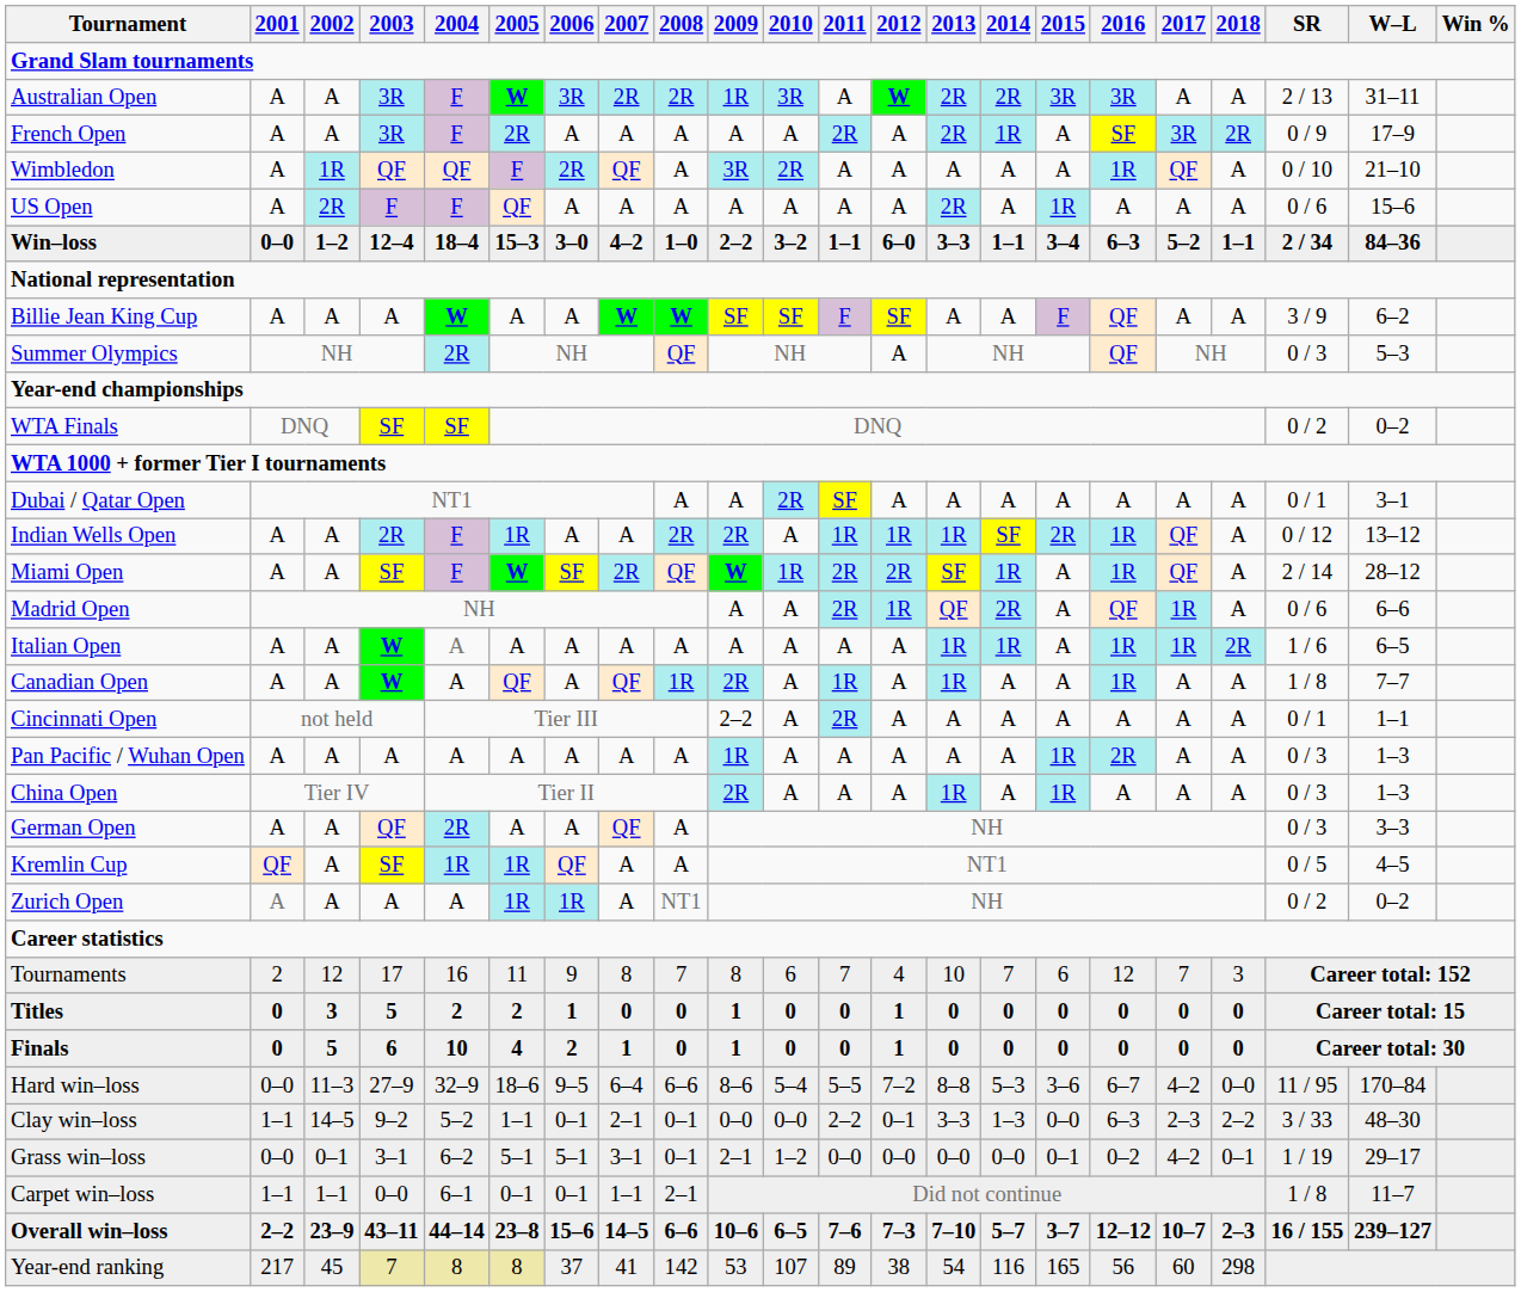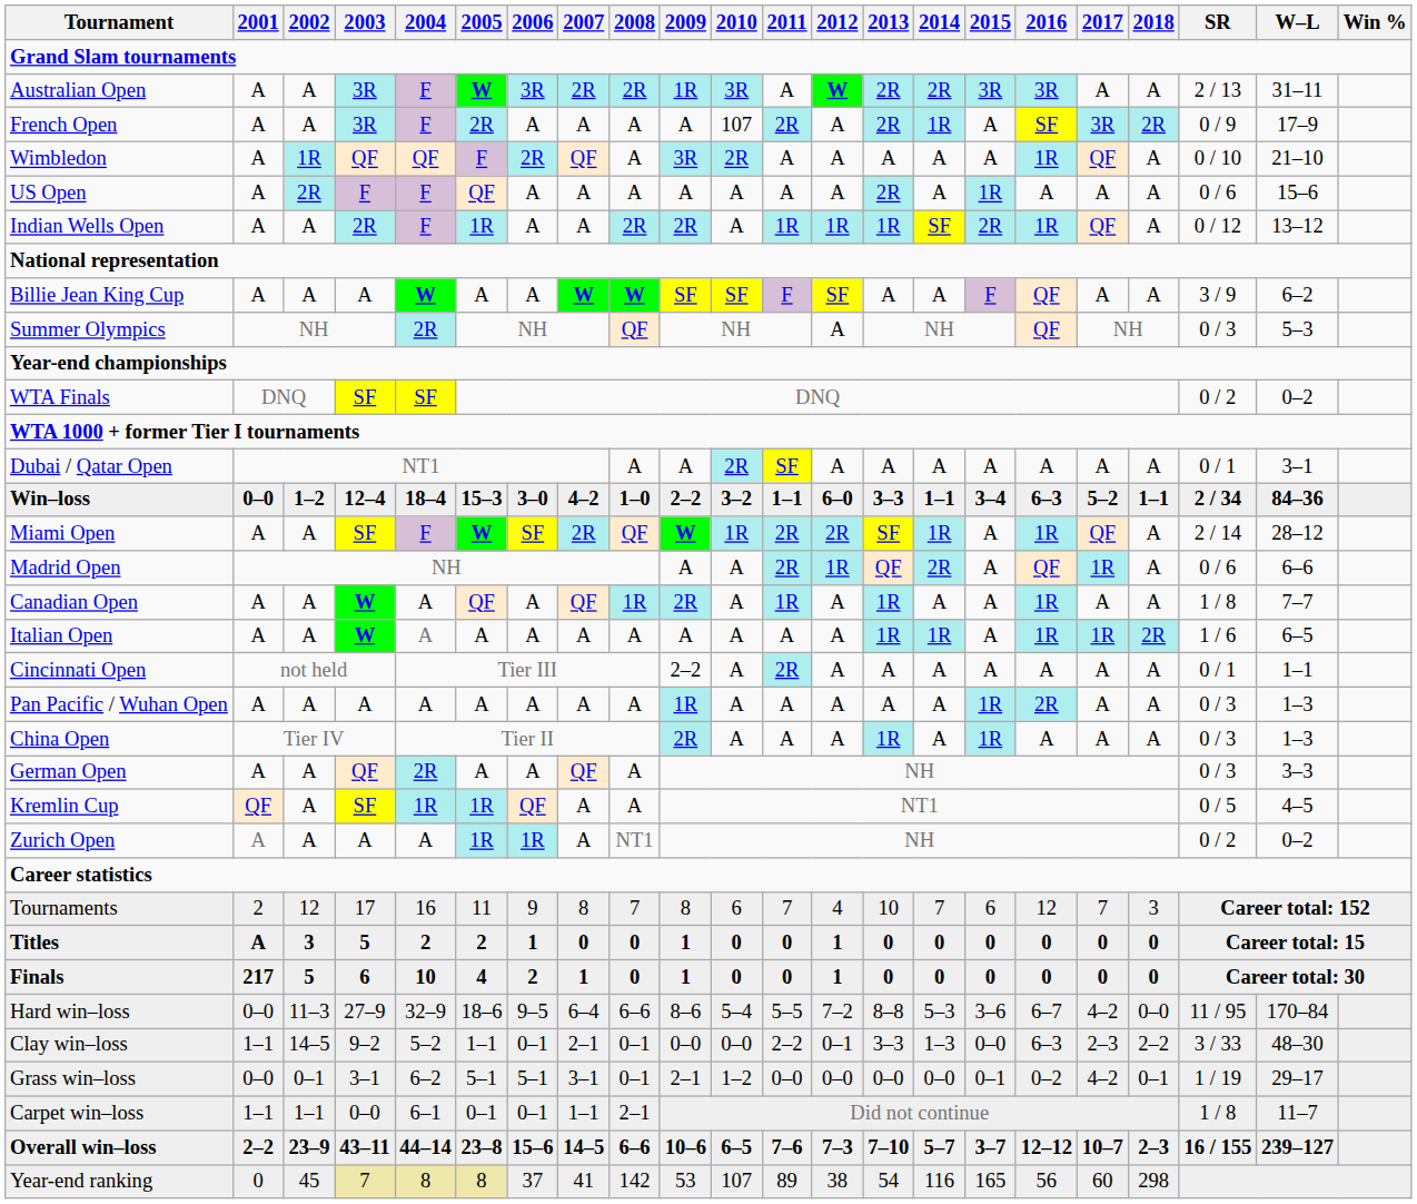 <table class=wikitable nowrap style="text-align:center; font-size:90%">
 <tr>
 <th>Tournament</th>
 <th><a href='#'>2001</a></th>
 <th><a href='#'>2002</a></th>
 <th><a href='#'>2003</a></th>
 <th><a href='#'>2004</a></th>
 <th><a href='#'>2005</a></th>
 <th><a href='#'>2006</a></th>
 <th><a href='#'>2007</a></th>
 <th><a href='#'>2008</a></th>
 <th><a href='#'>2009</a></th>
 <th><a href='#'>2010</a></th>
 <th><a href='#'>2011</a></th>
 <th><a href='#'>2012</a></th>
 <th><a href='#'>2013</a></th>
 <th><a href='#'>2014</a></th>
 <th><a href='#'>2015</a></th>
 <th><a href='#'>2016</a></th>
 <th><a href='#'>2017</a></th>
 <th><a href='#'>2018</a></th>
 <th>SR</th>
 <th>W–L</th>
 <th>Win %</th>
 </tr>
 <tr>
 <td colspan="22" align="left"><strong><a href='#'>Grand Slam tournaments</a></strong></td>
 </tr>
 <tr>
 <td align=left><a href='#'>Australian Open</a></td>
 <td>A</td>
 <td>A</td>
 <td bgcolor=afeeee><a href='#'>3R</a></td>
 <td bgcolor=thistle><a href='#'>F</a></td>
 <td bgcolor=lime><strong><a href='#'>W</a></strong></td>
 <td bgcolor=afeeee><a href='#'>3R</a></td>
 <td bgcolor=afeeee><a href='#'>2R</a></td>
 <td bgcolor=afeeee><a href='#'>2R</a></td>
 <td bgcolor=afeeee><a href='#'>1R</a></td>
 <td bgcolor=afeeee><a href='#'>3R</a></td>
 <td>A</td>
 <td bgcolor=lime><strong><a href='#'>W</a></strong></td>
 <td bgcolor=afeeee><a href='#'>2R</a></td>
 <td bgcolor=afeeee><a href='#'>2R</a></td>
 <td bgcolor=afeeee><a href='#'>3R</a></td>
 <td bgcolor=afeeee><a href='#'>3R</a></td>
 <td>A</td>
 <td>A</td>
 <td>2 / 13</td>
 <td>31–11</td>
 <td></td>
 </tr>
 <tr>
 <td align=left><a href='#'>French Open</a></td>
 <td>A</td>
 <td>A</td>
 <td bgcolor=afeeee><a href='#'>3R</a></td>
 <td bgcolor=thistle><a href='#'>F</a></td>
 <td bgcolor=afeeee><a href='#'>2R</a></td>
 <td>A</td>
 <td>A</td>
 <td>A</td>
 <td>A</td>
-<td>A</td>
+<td>107</td>
 <td bgcolor=afeeee><a href='#'>2R</a></td>
 <td>A</td>
 <td bgcolor=afeeee><a href='#'>2R</a></td>
 <td bgcolor=afeeee><a href='#'>1R</a></td>
 <td>A</td>
 <td bgcolor=yellow><a href='#'>SF</a></td>
 <td bgcolor=afeeee><a href='#'>3R</a></td>
 <td bgcolor=afeeee><a href='#'>2R</a></td>
 <td>0 / 9</td>
 <td>17–9</td>
 <td></td>
 </tr>
 <tr>
 <td align=left><a href='#'>Wimbledon</a></td>
 <td>A</td>
 <td bgcolor=afeeee><a href='#'>1R</a></td>
 <td bgcolor=ffebcd><a href='#'>QF</a></td>
 <td bgcolor=ffebcd><a href='#'>QF</a></td>
 <td bgcolor=thistle><a href='#'>F</a></td>
 <td bgcolor=afeeee><a href='#'>2R</a></td>
 <td bgcolor=ffebcd><a href='#'>QF</a></td>
 <td>A</td>
 <td bgcolor=afeeee><a href='#'>3R</a></td>
 <td bgcolor=afeeee><a href='#'>2R</a></td>
 <td>A</td>
 <td>A</td>
 <td>A</td>
 <td>A</td>
 <td>A</td>
 <td bgcolor=afeeee><a href='#'>1R</a></td>
 <td bgcolor=ffebcd><a href='#'>QF</a></td>
 <td>A</td>
 <td>0 / 10</td>
 <td>21–10</td>
 <td></td>
 </tr>
 <tr>
 <td align=left><a href='#'>US Open</a></td>
 <td>A</td>
 <td bgcolor=afeeee><a href='#'>2R</a></td>
 <td bgcolor=thistle><a href='#'>F</a></td>
 <td bgcolor=thistle><a href='#'>F</a></td>
 <td bgcolor=ffebcd><a href='#'>QF</a></td>
 <td>A</td>
 <td>A</td>
 <td>A</td>
 <td>A</td>
 <td>A</td>
 <td>A</td>
 <td>A</td>
 <td bgcolor=afeeee><a href='#'>2R</a></td>
 <td>A</td>
 <td bgcolor=afeeee><a href='#'>1R</a></td>
 <td>A</td>
 <td>A</td>
 <td>A</td>
 <td>0 / 6</td>
 <td>15–6</td>
 <td></td>
 </tr>
-<tr style=background:#efefef;font-weight:bold>
-<td align=left>Win–loss</td>
-<td>0–0</td>
-<td>1–2</td>
-<td>12–4</td>
-<td>18–4</td>
-<td>15–3</td>
-<td>3–0</td>
-<td>4–2</td>
-<td>1–0</td>
-<td>2–2</td>
-<td>3–2</td>
-<td>1–1</td>
-<td>6–0</td>
-<td>3–3</td>
-<td>1–1</td>
-<td>3–4</td>
-<td>6–3</td>
-<td>5–2</td>
-<td>1–1</td>
-<td>2 / 34</td>
-<td>84–36</td>
+<tr>
+<td align=left><a href='#'>Indian Wells Open</a></td>
+<td>A</td>
+<td>A</td>
+<td bgcolor=afeeee><a href='#'>2R</a></td>
+<td bgcolor=thistle><a href='#'>F</a></td>
+<td bgcolor=afeeee><a href='#'>1R</a></td>
+<td>A</td>
+<td>A</td>
+<td bgcolor=afeeee><a href='#'>2R</a></td>
+<td bgcolor=afeeee><a href='#'>2R</a></td>
+<td>A</td>
+<td bgcolor=afeeee><a href='#'>1R</a></td>
+<td bgcolor=afeeee><a href='#'>1R</a></td>
+<td bgcolor=afeeee><a href='#'>1R</a></td>
+<td bgcolor=yellow><a href='#'>SF</a></td>
+<td bgcolor=afeeee><a href='#'>2R</a></td>
+<td bgcolor=afeeee><a href='#'>1R</a></td>
+<td bgcolor=ffebcd><a href='#'>QF</a></td>
+<td>A</td>
+<td>0 / 12</td>
+<td>13–12</td>
 <td></td>
 </tr>
 <tr>
 <td colspan="22" align="left"><strong>National representation</strong></td>
 </tr>
 <tr>
 <td align=left><a href='#'>Billie Jean King Cup</a></td>
 <td>A</td>
 <td>A</td>
 <td>A</td>
 <td bgcolor=lime><a href='#'><strong>W</strong></a></td>
 <td>A</td>
 <td>A</td>
 <td bgcolor=lime><a href='#'><strong>W</strong></a></td>
 <td bgcolor=lime><a href='#'><strong>W</strong></a></td>
 <td bgcolor=yellow><a href='#'>SF</a></td>
 <td bgcolor=yellow><a href='#'>SF</a></td>
 <td bgcolor=thistle><a href='#'>F</a></td>
 <td bgcolor=yellow><a href='#'>SF</a></td>
 <td>A</td>
 <td>A</td>
 <td bgcolor=thistle><a href='#'>F</a></td>
 <td bgcolor=ffebcd><a href='#'>QF</a></td>
 <td>A</td>
 <td>A</td>
 <td>3 / 9</td>
 <td>6–2</td>
 <td></td>
 </tr>
 <tr>
 <td align=left><a href='#'>Summer Olympics</a></td>
 <td colspan=3 style=color:#767676>NH</td>
 <td bgcolor=afeeee><a href='#'>2R</a></td>
 <td colspan=3 style=color:#767676>NH</td>
 <td bgcolor=ffebcd><a href='#'>QF</a></td>
 <td colspan=3 style=color:#767676>NH</td>
 <td>A</td>
 <td colspan=3 style=color:#767676>NH</td>
 <td bgcolor=ffebcd><a href='#'>QF</a></td>
 <td colspan="2" style="color:#767676">NH</td>
 <td>0 / 3</td>
 <td>5–3</td>
 <td></td>
 </tr>
 <tr>
 <td colspan="22" align="left"><strong>Year-end championships</strong></td>
 </tr>
 <tr>
 <td align=left><a href='#'>WTA Finals</a></td>
 <td colspan=2 style=color:#767676>DNQ</td>
 <td bgcolor=yellow><a href='#'>SF</a></td>
 <td bgcolor=yellow><a href='#'>SF</a></td>
 <td colspan="14" style=color:#767676>DNQ</td>
 <td>0 / 2</td>
 <td>0–2</td>
 <td></td>
 </tr>
 <tr>
 <td colspan="22" align="left"><strong><a href='#'>WTA 1000</a> + former Tier I tournaments</strong></td>
 </tr>
 <tr>
 <td align=left><a href='#'>Dubai</a> / <a href='#'>Qatar Open</a></td>
 <td colspan=7 style=color:#767676>NT1</td>
 <td>A</td>
 <td>A</td>
 <td bgcolor=afeeee><a href='#'>2R</a></td>
 <td bgcolor=yellow><a href='#'>SF</a></td>
 <td>A</td>
 <td>A</td>
 <td>A</td>
 <td>A</td>
 <td>A</td>
 <td>A</td>
 <td>A</td>
 <td>0 / 1</td>
 <td>3–1</td>
 <td></td>
 </tr>
-<tr>
-<td align=left><a href='#'>Indian Wells Open</a></td>
-<td>A</td>
-<td>A</td>
-<td bgcolor=afeeee><a href='#'>2R</a></td>
-<td bgcolor=thistle><a href='#'>F</a></td>
-<td bgcolor=afeeee><a href='#'>1R</a></td>
-<td>A</td>
-<td>A</td>
-<td bgcolor=afeeee><a href='#'>2R</a></td>
-<td bgcolor=afeeee><a href='#'>2R</a></td>
-<td>A</td>
-<td bgcolor=afeeee><a href='#'>1R</a></td>
-<td bgcolor=afeeee><a href='#'>1R</a></td>
-<td bgcolor=afeeee><a href='#'>1R</a></td>
-<td bgcolor=yellow><a href='#'>SF</a></td>
-<td bgcolor=afeeee><a href='#'>2R</a></td>
-<td bgcolor=afeeee><a href='#'>1R</a></td>
-<td bgcolor=ffebcd><a href='#'>QF</a></td>
-<td>A</td>
-<td>0 / 12</td>
-<td>13–12</td>
+<tr style=background:#efefef;font-weight:bold>
+<td align=left>Win–loss</td>
+<td>0–0</td>
+<td>1–2</td>
+<td>12–4</td>
+<td>18–4</td>
+<td>15–3</td>
+<td>3–0</td>
+<td>4–2</td>
+<td>1–0</td>
+<td>2–2</td>
+<td>3–2</td>
+<td>1–1</td>
+<td>6–0</td>
+<td>3–3</td>
+<td>1–1</td>
+<td>3–4</td>
+<td>6–3</td>
+<td>5–2</td>
+<td>1–1</td>
+<td>2 / 34</td>
+<td>84–36</td>
 <td></td>
 </tr>
 <tr>
 <td align=left><a href='#'>Miami Open</a></td>
 <td>A</td>
 <td>A</td>
 <td bgcolor=yellow><a href='#'>SF</a></td>
 <td bgcolor=thistle><a href='#'>F</a></td>
 <td bgcolor=lime><strong><a href='#'>W</a></strong></td>
 <td bgcolor=yellow><a href='#'>SF</a></td>
 <td bgcolor=afeeee><a href='#'>2R</a></td>
 <td bgcolor=ffebcd><a href='#'>QF</a></td>
 <td bgcolor=lime><strong><a href='#'>W</a></strong></td>
 <td bgcolor=afeeee><a href='#'>1R</a></td>
 <td bgcolor=afeeee><a href='#'>2R</a></td>
 <td bgcolor=afeeee><a href='#'>2R</a></td>
 <td bgcolor=yellow><a href='#'>SF</a></td>
 <td bgcolor=afeeee><a href='#'>1R</a></td>
 <td>A</td>
 <td bgcolor=afeeee><a href='#'>1R</a></td>
 <td bgcolor=ffebcd><a href='#'>QF</a></td>
 <td>A</td>
 <td>2 / 14</td>
 <td>28–12</td>
 <td></td>
 </tr>
 <tr>
 <td align=left><a href='#'>Madrid Open</a></td>
 <td colspan=8 style=color:#767676>NH</td>
 <td>A</td>
 <td>A</td>
 <td bgcolor=afeeee><a href='#'>2R</a></td>
 <td bgcolor=afeeee><a href='#'>1R</a></td>
 <td bgcolor=ffebcd><a href='#'>QF</a></td>
 <td bgcolor=afeeee><a href='#'>2R</a></td>
 <td>A</td>
 <td bgcolor=ffebcd><a href='#'>QF</a></td>
 <td bgcolor=afeeee><a href='#'>1R</a></td>
 <td>A</td>
 <td>0 / 6</td>
 <td>6–6</td>
 <td></td>
 </tr>
 <tr>
+<td align=left><a href='#'>Canadian Open</a></td>
+<td>A</td>
+<td>A</td>
+<td bgcolor=lime><strong><a href='#'>W</a></strong></td>
+<td>A</td>
+<td bgcolor=ffebcd><a href='#'>QF</a></td>
+<td>A</td>
+<td bgcolor=ffebcd><a href='#'>QF</a></td>
+<td bgcolor=afeeee><a href='#'>1R</a></td>
+<td bgcolor=afeeee><a href='#'>2R</a></td>
+<td>A</td>
+<td bgcolor=afeeee><a href='#'>1R</a></td>
+<td>A</td>
+<td bgcolor=afeeee><a href='#'>1R</a></td>
+<td>A</td>
+<td>A</td>
+<td bgcolor=afeeee><a href='#'>1R</a></td>
+<td>A</td>
+<td>A</td>
+<td>1 / 8</td>
+<td>7–7</td>
+<td></td>
+</tr>
+<tr>
 <td align=left><a href='#'>Italian Open</a></td>
 <td>A</td>
 <td>A</td>
 <td bgcolor=lime><strong><a href='#'>W</a></strong></td>
 <td style="color:#767676">A</td>
 <td>A</td>
 <td>A</td>
 <td>A</td>
 <td>A</td>
 <td>A</td>
 <td>A</td>
 <td>A</td>
 <td>A</td>
 <td bgcolor=afeeee><a href='#'>1R</a></td>
 <td bgcolor=afeeee><a href='#'>1R</a></td>
 <td>A</td>
 <td bgcolor=afeeee><a href='#'>1R</a></td>
 <td bgcolor=afeeee><a href='#'>1R</a></td>
 <td bgcolor=afeeee><a href='#'>2R</a></td>
 <td>1 / 6</td>
 <td>6–5</td>
-<td></td>
-</tr>
-<tr>
-<td align=left><a href='#'>Canadian Open</a></td>
-<td>A</td>
-<td>A</td>
-<td bgcolor=lime><strong><a href='#'>W</a></strong></td>
-<td>A</td>
-<td bgcolor=ffebcd><a href='#'>QF</a></td>
-<td>A</td>
-<td bgcolor=ffebcd><a href='#'>QF</a></td>
-<td bgcolor=afeeee><a href='#'>1R</a></td>
-<td bgcolor=afeeee><a href='#'>2R</a></td>
-<td>A</td>
-<td bgcolor=afeeee><a href='#'>1R</a></td>
-<td>A</td>
-<td bgcolor=afeeee><a href='#'>1R</a></td>
-<td>A</td>
-<td>A</td>
-<td bgcolor=afeeee><a href='#'>1R</a></td>
-<td>A</td>
-<td>A</td>
-<td>1 / 8</td>
-<td>7–7</td>
 <td></td>
 </tr>
 <tr>
 <td align=left><a href='#'>Cincinnati Open</a></td>
 <td colspan=3 style=color:#767676>not held</td>
 <td colspan=5 style=color:#767676>Tier III</td>
 <td>2–2</td>
 <td>A</td>
 <td bgcolor=afeeee><a href='#'>2R</a></td>
 <td>A</td>
 <td>A</td>
 <td>A</td>
 <td>A</td>
 <td>A</td>
 <td>A</td>
 <td>A</td>
 <td>0 / 1</td>
 <td>1–1</td>
 <td></td>
 </tr>
 <tr>
 <td align=left><a href='#'>Pan Pacific</a> / <a href='#'>Wuhan Open</a></td>
 <td>A</td>
 <td>A</td>
 <td>A</td>
 <td>A</td>
 <td>A</td>
 <td>A</td>
 <td>A</td>
 <td>A</td>
 <td bgcolor=afeeee><a href='#'>1R</a></td>
 <td>A</td>
 <td>A</td>
 <td>A</td>
 <td>A</td>
 <td>A</td>
 <td bgcolor=afeeee><a href='#'>1R</a></td>
 <td bgcolor=afeeee><a href='#'>2R</a></td>
 <td>A</td>
 <td>A</td>
 <td>0 / 3</td>
 <td>1–3</td>
 <td></td>
 </tr>
 <tr>
 <td align=left><a href='#'>China Open</a></td>
 <td colspan=3 style=color:#767676>Tier IV</td>
 <td colspan=5 style=color:#767676>Tier II</td>
 <td bgcolor=afeeee><a href='#'>2R</a></td>
 <td>A</td>
 <td>A</td>
 <td>A</td>
 <td bgcolor=afeeee><a href='#'>1R</a></td>
 <td>A</td>
 <td bgcolor=afeeee><a href='#'>1R</a></td>
 <td>A</td>
 <td>A</td>
 <td>A</td>
 <td>0 / 3</td>
 <td>1–3</td>
 <td></td>
 </tr>
 <tr>
 <td align="left"><a href='#'>German Open</a></td>
 <td>A</td>
 <td>A</td>
 <td bgcolor="ffebcd"><a href='#'>QF</a></td>
 <td bgcolor="afeeee"><a href='#'>2R</a></td>
 <td>A</td>
 <td>A</td>
 <td bgcolor="ffebcd"><a href='#'>QF</a></td>
 <td>A</td>
 <td colspan="10" style="color:#767676">NH</td>
 <td>0 / 3</td>
 <td>3–3</td>
 <td></td>
 </tr>
 <tr>
 <td align="left"><a href='#'>Kremlin Cup</a></td>
 <td bgcolor="ffebcd"><a href='#'>QF</a></td>
 <td>A</td>
 <td bgcolor="yellow"><a href='#'>SF</a></td>
 <td bgcolor="afeeee"><a href='#'>1R</a></td>
 <td bgcolor="afeeee"><a href='#'>1R</a></td>
 <td bgcolor="ffebcd"><a href='#'>QF</a></td>
 <td>A</td>
 <td>A</td>
 <td colspan="10" style="color:#767676">NT1</td>
 <td>0 / 5</td>
 <td>4–5</td>
 <td></td>
 </tr>
 <tr>
 <td align="left"><a href='#'>Zurich Open</a></td>
 <td style="color:#767676">A</td>
 <td>A</td>
 <td>A</td>
 <td>A</td>
 <td bgcolor="afeeee"><a href='#'>1R</a></td>
 <td bgcolor="afeeee"><a href='#'>1R</a></td>
 <td>A</td>
 <td style="color:#767676">NT1</td>
 <td colspan="10" style="color:#767676">NH</td>
 <td>0 / 2</td>
 <td>0–2</td>
 <td></td>
 </tr>
 <tr>
 <td colspan="22" align="left"><strong>Career statistics</strong></td>
 </tr>
 <tr style="background:#efefef">
 <td style="text-align:left">Tournaments</td>
 <td>2</td>
 <td>12</td>
 <td>17</td>
 <td>16</td>
 <td>11</td>
 <td>9</td>
 <td>8</td>
 <td>7</td>
 <td>8</td>
 <td>6</td>
 <td>7</td>
 <td>4</td>
 <td>10</td>
 <td>7</td>
 <td>6</td>
 <td>12</td>
 <td>7</td>
 <td>3</td>
 <td colspan="3"><strong>Career total: 152</strong></td>
 </tr>
 <tr style="background:#efefef;font-weight:bold">
 <td style="text-align:left">Titles</td>
-<td>0</td>
+<td>A</td>
 <td>3</td>
 <td>5</td>
 <td>2</td>
 <td>2</td>
 <td>1</td>
 <td>0</td>
 <td>0</td>
 <td>1</td>
 <td>0</td>
 <td>0</td>
 <td>1</td>
 <td>0</td>
 <td>0</td>
 <td>0</td>
 <td>0</td>
 <td>0</td>
 <td>0</td>
 <td colspan="3">Career total: 15</td>
 </tr>
 <tr style="background:#efefef;font-weight:bold">
 <td style="text-align:left">Finals</td>
-<td>0</td>
+<td>217</td>
 <td>5</td>
 <td>6</td>
 <td>10</td>
 <td>4</td>
 <td>2</td>
 <td>1</td>
 <td>0</td>
 <td>1</td>
 <td>0</td>
 <td>0</td>
 <td>1</td>
 <td>0</td>
 <td>0</td>
 <td>0</td>
 <td>0</td>
 <td>0</td>
 <td>0</td>
 <td colspan="3">Career total: 30</td>
 </tr>
 <tr style="background:#efefef">
 <td align="left">Hard win–loss</td>
 <td>0–0</td>
 <td>11–3</td>
 <td>27–9</td>
 <td>32–9</td>
 <td>18–6</td>
 <td>9–5</td>
 <td>6–4</td>
 <td>6–6</td>
 <td>8–6</td>
 <td>5–4</td>
 <td>5–5</td>
 <td>7–2</td>
 <td>8–8</td>
 <td>5–3</td>
 <td>3–6</td>
 <td>6–7</td>
 <td>4–2</td>
 <td>0–0</td>
 <td>11 / 95</td>
 <td>170–84</td>
 <td></td>
 </tr>
 <tr style="background:#efefef">
 <td align="left">Clay win–loss</td>
 <td>1–1</td>
 <td>14–5</td>
 <td>9–2</td>
 <td>5–2</td>
 <td>1–1</td>
 <td>0–1</td>
 <td>2–1</td>
 <td>0–1</td>
 <td>0–0</td>
 <td>0–0</td>
 <td>2–2</td>
 <td>0–1</td>
 <td>3–3</td>
 <td>1–3</td>
 <td>0–0</td>
 <td>6–3</td>
 <td>2–3</td>
 <td>2–2</td>
 <td>3 / 33</td>
 <td>48–30</td>
 <td></td>
 </tr>
 <tr style="background:#efefef">
 <td align="left">Grass win–loss</td>
 <td>0–0</td>
 <td>0–1</td>
 <td>3–1</td>
 <td>6–2</td>
 <td>5–1</td>
 <td>5–1</td>
 <td>3–1</td>
 <td>0–1</td>
 <td>2–1</td>
 <td>1–2</td>
 <td>0–0</td>
 <td>0–0</td>
 <td>0–0</td>
 <td>0–0</td>
 <td>0–1</td>
 <td>0–2</td>
 <td>4–2</td>
 <td>0–1</td>
 <td>1 / 19</td>
 <td>29–17</td>
 <td></td>
 </tr>
 <tr style="background:#efefef">
 <td align="left">Carpet win–loss</td>
 <td>1–1</td>
 <td>1–1</td>
 <td>0–0</td>
 <td>6–1</td>
 <td>0–1</td>
 <td>0–1</td>
 <td>1–1</td>
 <td>2–1</td>
 <td colspan="10" style="color:#767676">Did not continue</td>
 <td>1 / 8</td>
 <td>11–7</td>
 <td></td>
 </tr>
 <tr style="background:#efefef;font-weight:bold">
 <td style="text-align:left">Overall win–loss</td>
 <td>2–2</td>
 <td>23–9</td>
 <td>43–11</td>
 <td>44–14</td>
 <td>23–8</td>
 <td>15–6</td>
 <td>14–5</td>
 <td>6–6</td>
 <td>10–6</td>
 <td>6–5</td>
 <td>7–6</td>
 <td>7–3</td>
 <td>7–10</td>
 <td>5–7</td>
 <td>3–7</td>
 <td>12–12</td>
 <td>10–7</td>
 <td>2–3</td>
 <td>16 / 155</td>
 <td>239–127</td>
 <td></td>
 </tr>
 <tr style="background:#efefef">
 <td style="text-align:left">Year-end ranking</td>
-<td>217</td>
+<td>0</td>
 <td>45</td>
 <td bgcolor="EEE8AA">7</td>
 <td bgcolor="EEE8AA">8</td>
 <td bgcolor="EEE8AA">8</td>
 <td>37</td>
 <td>41</td>
 <td>142</td>
 <td>53</td>
 <td>107</td>
 <td>89</td>
 <td>38</td>
 <td>54</td>
 <td>116</td>
 <td>165</td>
 <td>56</td>
 <td>60</td>
 <td>298</td>
 <td colspan="3"></td>
 </tr>
 </table>
